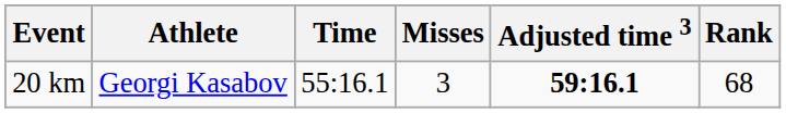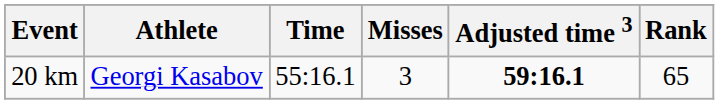 <table class="wikitable" style="font-size:90%">
 <tr>
 <th>Event</th>
 <th>Athlete</th>
 <th>Time</th>
 <th>Misses</th>
 <th>Adjusted time <sup>3</sup></th>
 <th>Rank</th>
 </tr>
 <tr>
 <td rowspan="4">20 km</td>
 <td><a href='#'>Georgi Kasabov</a></td>
 <td align="center">55:16.1</td>
 <td align="center">3</td>
 <td align="center"><strong>59:16.1</strong></td>
-<td align="center">68</td>
+<td align="center">65</td>
 </tr>
 </table>
